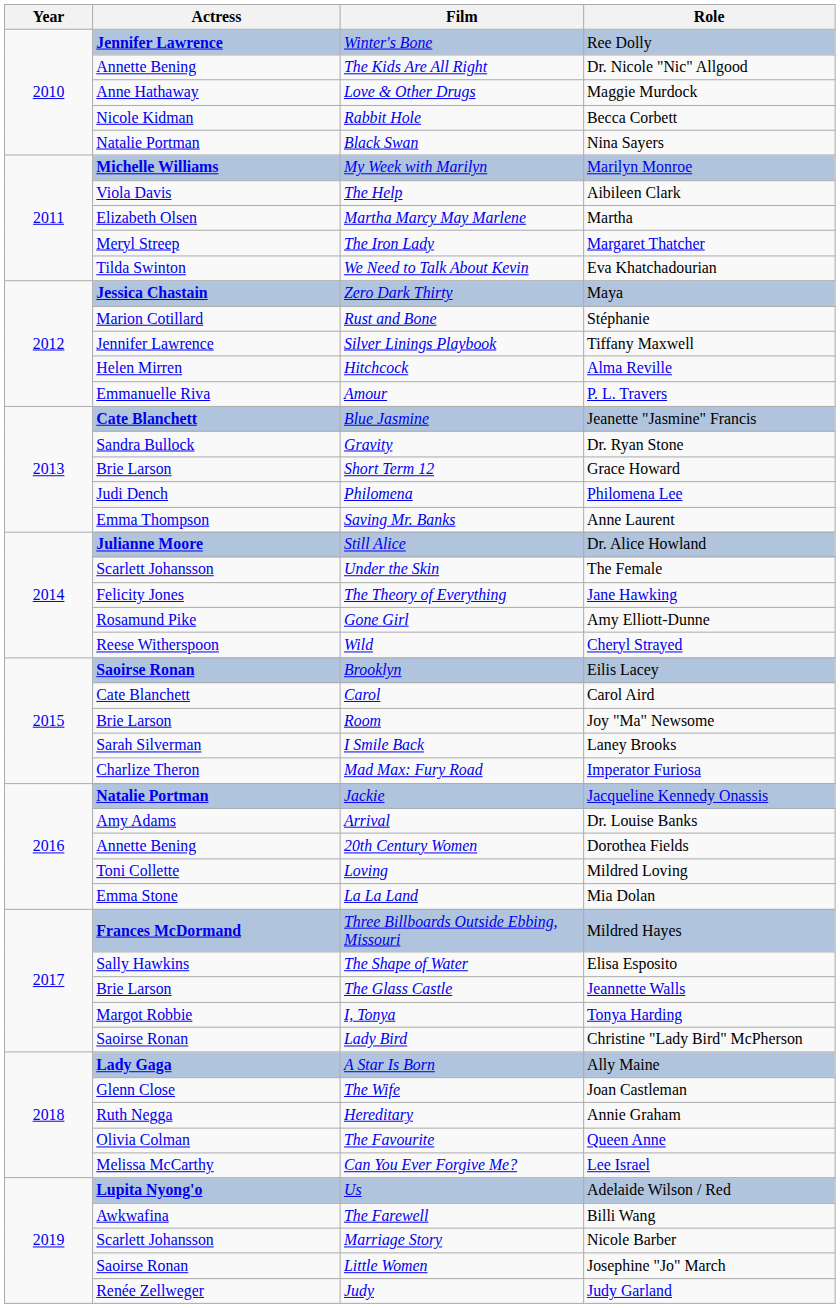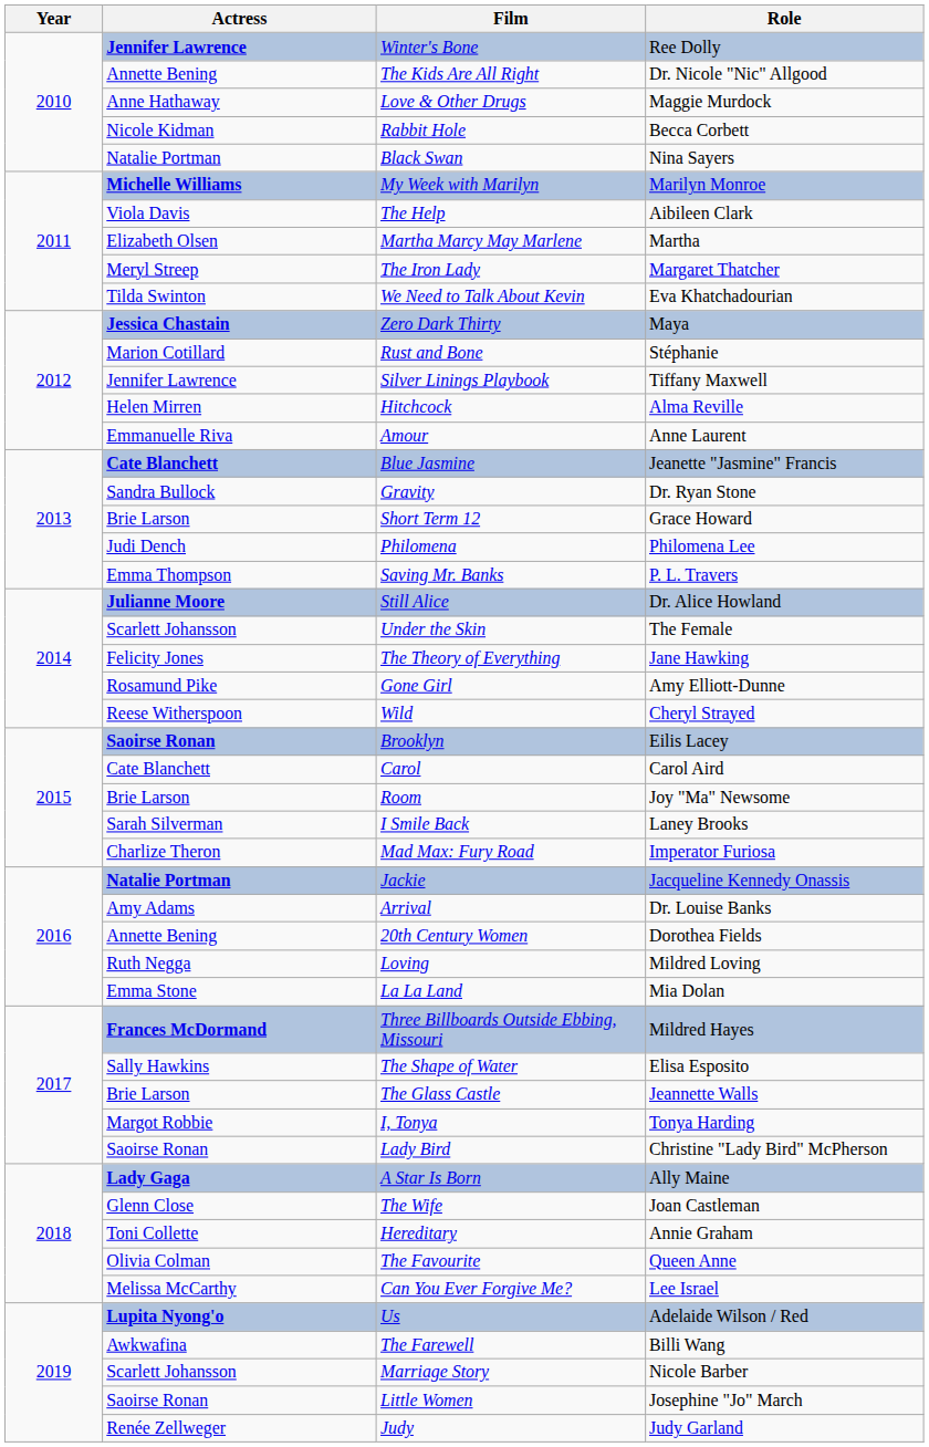 <table class="wikitable" width="95%" cellpadding="5">
 <tr>
 <th width="100"><strong>Year</strong></th>
 <th width="300"><strong>Actress</strong></th>
 <th width="300"><strong>Film</strong></th>
 <th width="300"><strong>Role</strong></th>
 </tr>
 <tr>
 <td rowspan="5" style="text-align:center;"><a href='#'>2010</a></td>
 <td style="background:#B0C4DE;"><strong><a href='#'>Jennifer Lawrence</a></strong></td>
 <td style="background:#B0C4DE;"><em><a href='#'>Winter's Bone</a></em></td>
 <td style="background:#B0C4DE;">Ree Dolly</td>
 </tr>
 <tr>
 <td><a href='#'>Annette Bening</a></td>
 <td><em><a href='#'>The Kids Are All Right</a></em></td>
 <td>Dr. Nicole "Nic" Allgood</td>
 </tr>
 <tr>
 <td><a href='#'>Anne Hathaway</a></td>
 <td><em><a href='#'>Love & Other Drugs</a></em></td>
 <td>Maggie Murdock</td>
 </tr>
 <tr>
 <td><a href='#'>Nicole Kidman</a></td>
 <td><em><a href='#'>Rabbit Hole</a></em></td>
 <td>Becca Corbett</td>
 </tr>
 <tr>
 <td><a href='#'>Natalie Portman</a></td>
 <td><em><a href='#'>Black Swan</a></em></td>
 <td>Nina Sayers</td>
 </tr>
 <tr>
 <td rowspan="5" style="text-align:center;"><a href='#'>2011</a></td>
 <td style="background:#B0C4DE;"><strong><a href='#'>Michelle Williams</a></strong></td>
 <td style="background:#B0C4DE;"><em><a href='#'>My Week with Marilyn</a></em></td>
 <td style="background:#B0C4DE;"><a href='#'>Marilyn Monroe</a></td>
 </tr>
 <tr>
 <td><a href='#'>Viola Davis</a></td>
 <td><em><a href='#'>The Help</a></em></td>
 <td>Aibileen Clark</td>
 </tr>
 <tr>
 <td><a href='#'>Elizabeth Olsen</a></td>
 <td><em><a href='#'>Martha Marcy May Marlene</a></em></td>
 <td>Martha</td>
 </tr>
 <tr>
 <td><a href='#'>Meryl Streep</a></td>
 <td><em><a href='#'>The Iron Lady</a></em></td>
 <td><a href='#'>Margaret Thatcher</a></td>
 </tr>
 <tr>
 <td><a href='#'>Tilda Swinton</a></td>
 <td><em><a href='#'>We Need to Talk About Kevin</a></em></td>
 <td>Eva Khatchadourian</td>
 </tr>
 <tr>
 <td rowspan="5" style="text-align:center;"><a href='#'>2012</a></td>
 <td style="background:#B0C4DE;"><strong><a href='#'>Jessica Chastain</a></strong></td>
 <td style="background:#B0C4DE;"><em><a href='#'>Zero Dark Thirty</a></em></td>
 <td style="background:#B0C4DE;">Maya</td>
 </tr>
 <tr>
 <td><a href='#'>Marion Cotillard</a></td>
 <td><em><a href='#'>Rust and Bone</a></em></td>
 <td>Stéphanie</td>
 </tr>
 <tr>
 <td><a href='#'>Jennifer Lawrence</a></td>
 <td><em><a href='#'>Silver Linings Playbook</a></em></td>
 <td>Tiffany Maxwell</td>
 </tr>
 <tr>
 <td><a href='#'>Helen Mirren</a></td>
 <td><em><a href='#'>Hitchcock</a></em></td>
 <td><a href='#'>Alma Reville</a></td>
 </tr>
 <tr>
 <td><a href='#'>Emmanuelle Riva</a></td>
 <td><em><a href='#'>Amour</a></em></td>
-<td><a href='#'>P. L. Travers</a></td>
+<td>Anne Laurent</td>
 </tr>
 <tr>
 <td rowspan="5" style="text-align:center;"><a href='#'>2013</a></td>
 <td style="background:#B0C4DE;"><strong><a href='#'>Cate Blanchett</a></strong></td>
 <td style="background:#B0C4DE;"><em><a href='#'>Blue Jasmine</a></em></td>
 <td style="background:#B0C4DE;">Jeanette "Jasmine" Francis</td>
 </tr>
 <tr>
 <td><a href='#'>Sandra Bullock</a></td>
 <td><em><a href='#'>Gravity</a></em></td>
 <td>Dr. Ryan Stone</td>
 </tr>
 <tr>
 <td><a href='#'>Brie Larson</a></td>
 <td><em><a href='#'>Short Term 12</a></em></td>
 <td>Grace Howard</td>
 </tr>
 <tr>
 <td><a href='#'>Judi Dench</a></td>
 <td><em><a href='#'>Philomena</a></em></td>
 <td><a href='#'>Philomena Lee</a></td>
 </tr>
 <tr>
 <td><a href='#'>Emma Thompson</a></td>
 <td><em><a href='#'>Saving Mr. Banks</a></em></td>
-<td>Anne Laurent</td>
+<td><a href='#'>P. L. Travers</a></td>
 </tr>
 <tr>
 <td rowspan="5" style="text-align:center;"><a href='#'>2014</a></td>
 <td style="background:#B0C4DE;"><strong><a href='#'>Julianne Moore</a></strong> </td>
 <td style="background:#B0C4DE;"><em><a href='#'>Still Alice</a></em></td>
 <td style="background:#B0C4DE;">Dr. Alice Howland</td>
 </tr>
 <tr>
 <td><a href='#'>Scarlett Johansson</a></td>
 <td><em><a href='#'>Under the Skin</a></em></td>
 <td>The Female</td>
 </tr>
 <tr>
 <td><a href='#'>Felicity Jones</a></td>
 <td><em><a href='#'>The Theory of Everything</a></em></td>
 <td><a href='#'>Jane Hawking</a></td>
 </tr>
 <tr>
 <td><a href='#'>Rosamund Pike</a></td>
 <td><em><a href='#'>Gone Girl</a></em></td>
 <td>Amy Elliott-Dunne</td>
 </tr>
 <tr>
 <td><a href='#'>Reese Witherspoon</a></td>
 <td><em><a href='#'>Wild</a></em></td>
 <td><a href='#'>Cheryl Strayed</a></td>
 </tr>
 <tr>
 <td rowspan="5" style="text-align:center;"><a href='#'>2015</a></td>
 <td style="background:#B0C4DE;"><strong><a href='#'>Saoirse Ronan</a></strong> </td>
 <td style="background:#B0C4DE;"><em><a href='#'>Brooklyn</a></em></td>
 <td style="background:#B0C4DE;">Eilis Lacey</td>
 </tr>
 <tr>
 <td><a href='#'>Cate Blanchett</a></td>
 <td><em><a href='#'>Carol</a></em></td>
 <td>Carol Aird</td>
 </tr>
 <tr>
 <td><a href='#'>Brie Larson</a></td>
 <td><em><a href='#'>Room</a></em></td>
 <td>Joy "Ma" Newsome</td>
 </tr>
 <tr>
 <td><a href='#'>Sarah Silverman</a></td>
 <td><em><a href='#'>I Smile Back</a></em></td>
 <td>Laney Brooks</td>
 </tr>
 <tr>
 <td><a href='#'>Charlize Theron</a></td>
 <td><em><a href='#'>Mad Max: Fury Road</a></em></td>
 <td><a href='#'>Imperator Furiosa</a></td>
 </tr>
 <tr>
 <td rowspan="5" style="text-align:center;"><a href='#'>2016</a></td>
 <td style="background:#B0C4DE;"><strong><a href='#'>Natalie Portman</a></strong> </td>
 <td style="background:#B0C4DE;"><em><a href='#'>Jackie</a></em></td>
 <td style="background:#B0C4DE;"><a href='#'>Jacqueline Kennedy Onassis</a></td>
 </tr>
 <tr>
 <td><a href='#'>Amy Adams</a></td>
 <td><em><a href='#'>Arrival</a></em></td>
 <td>Dr. Louise Banks</td>
 </tr>
 <tr>
 <td><a href='#'>Annette Bening</a></td>
 <td><em><a href='#'>20th Century Women</a></em></td>
 <td>Dorothea Fields</td>
 </tr>
 <tr>
-<td><a href='#'>Toni Collette</a></td>
+<td><a href='#'>Ruth Negga</a></td>
 <td><em><a href='#'>Loving</a></em></td>
 <td>Mildred Loving</td>
 </tr>
 <tr>
 <td><a href='#'>Emma Stone</a></td>
 <td><em><a href='#'>La La Land</a></em></td>
 <td>Mia Dolan</td>
 </tr>
 <tr>
 <td rowspan="5" style="text-align:center;"><a href='#'>2017</a></td>
 <td style="background:#B0C4DE;"><strong><a href='#'>Frances McDormand</a></strong></td>
 <td style="background:#B0C4DE;"><em><a href='#'>Three Billboards Outside Ebbing, Missouri</a></em></td>
 <td style="background:#B0C4DE;">Mildred Hayes</td>
 </tr>
 <tr>
 <td><a href='#'>Sally Hawkins</a></td>
 <td><em><a href='#'>The Shape of Water</a></em></td>
 <td>Elisa Esposito</td>
 </tr>
 <tr>
 <td><a href='#'>Brie Larson</a></td>
 <td><em><a href='#'>The Glass Castle</a></em></td>
 <td><a href='#'>Jeannette Walls</a></td>
 </tr>
 <tr>
 <td><a href='#'>Margot Robbie</a></td>
 <td><em><a href='#'>I, Tonya</a></em></td>
 <td><a href='#'>Tonya Harding</a></td>
 </tr>
 <tr>
 <td><a href='#'>Saoirse Ronan</a></td>
 <td><em><a href='#'>Lady Bird</a></em></td>
 <td>Christine "Lady Bird" McPherson</td>
 </tr>
 <tr>
 <td rowspan="5" style="text-align:center;"><a href='#'>2018</a></td>
 <td style="background:#B0C4DE;"><strong><a href='#'>Lady Gaga</a></strong></td>
 <td style="background:#B0C4DE;"><em><a href='#'>A Star Is Born</a></em></td>
 <td style="background:#B0C4DE;">Ally Maine</td>
 </tr>
 <tr>
 <td><a href='#'>Glenn Close</a></td>
 <td><em><a href='#'>The Wife</a></em></td>
 <td>Joan Castleman</td>
 </tr>
 <tr>
-<td><a href='#'>Ruth Negga</a></td>
+<td><a href='#'>Toni Collette</a></td>
 <td><em><a href='#'>Hereditary</a></em></td>
 <td>Annie Graham</td>
 </tr>
 <tr>
 <td><a href='#'>Olivia Colman</a></td>
 <td><em><a href='#'>The Favourite</a></em></td>
 <td><a href='#'>Queen Anne</a></td>
 </tr>
 <tr>
 <td><a href='#'>Melissa McCarthy</a></td>
 <td><em><a href='#'>Can You Ever Forgive Me?</a></em></td>
 <td><a href='#'>Lee Israel</a></td>
 </tr>
 <tr>
 <td rowspan="6" style="text-align:center;"><a href='#'>2019</a></td>
 <td style="background:#B0C4DE;"><strong><a href='#'>Lupita Nyong'o</a></strong></td>
 <td style="background:#B0C4DE;"><em><a href='#'>Us</a></em></td>
 <td style="background:#B0C4DE;">Adelaide Wilson / Red</td>
 </tr>
 <tr>
 <td><a href='#'>Awkwafina</a></td>
 <td><em><a href='#'>The Farewell</a></em></td>
 <td>Billi Wang</td>
 </tr>
 <tr>
 <td><a href='#'>Scarlett Johansson</a></td>
 <td><em><a href='#'>Marriage Story</a></em></td>
 <td>Nicole Barber</td>
 </tr>
 <tr>
 <td><a href='#'>Saoirse Ronan</a></td>
 <td><em><a href='#'>Little Women</a></em></td>
 <td>Josephine "Jo" March</td>
 </tr>
 <tr>
 <td><a href='#'>Renée Zellweger</a></td>
 <td><em><a href='#'>Judy</a></em></td>
 <td><a href='#'>Judy Garland</a></td>
 </tr>
 </table>
